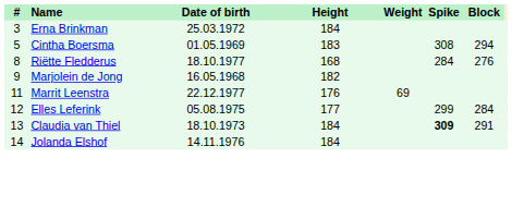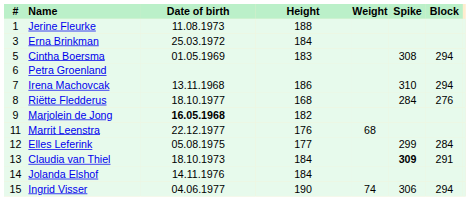 <table border=0 cellpadding=2 cellspacing=0  |- bgcolor=#FFECCE style="text-align:center; font-size:90%;" width=100%>
 <tr bgcolor=#BBF0C9>
 <th width=5%>#</th>
 <th width=25% align=left>Name</th>
 <th width=25%>Date of birth</th>
 <th width=21%>Height</th>
 <th width=8%>Weight</th>
 <th width=8%>Spike</th>
 <th width=8%>Block</th>
+</tr>
+<tr bgcolor=#E7FAEC>
+<td>1</td>
+<td align=left><a href='#'>Jerine Fleurke</a></td>
+<td>11.08.1973</td>
+<td>188</td>
+<td></td>
+<td></td>
+<td></td>
+<td></td>
 </tr>
 <tr bgcolor=#E7FAEC>
 <td>3</td>
 <td align=left><a href='#'>Erna Brinkman</a></td>
 <td>25.03.1972</td>
 <td>184</td>
 <td></td>
 <td></td>
 <td></td>
 <td></td>
 </tr>
 <tr bgcolor=#E7FAEC>
 <td>5</td>
 <td align=left><a href='#'>Cintha Boersma</a></td>
 <td>01.05.1969</td>
 <td>183</td>
 <td></td>
 <td>308</td>
 <td>294</td>
 <td></td>
 </tr>
 <tr bgcolor=#E7FAEC>
+<td>6</td>
+<td align=left><a href='#'>Petra Groenland</a></td>
+<td></td>
+<td></td>
+<td></td>
+<td></td>
+<td></td>
+<td></td>
+</tr>
+<tr bgcolor=#E7FAEC>
+<td>7</td>
+<td align=left><a href='#'>Irena Machovcak</a></td>
+<td>13.11.1968</td>
+<td>186</td>
+<td></td>
+<td>310</td>
+<td>294</td>
+<td></td>
+</tr>
+<tr bgcolor=#E7FAEC>
 <td>8</td>
 <td align=left><a href='#'>Riëtte Fledderus</a></td>
 <td>18.10.1977</td>
 <td>168</td>
 <td></td>
 <td>284</td>
 <td>276</td>
 <td></td>
 </tr>
 <tr bgcolor=#E7FAEC>
 <td>9</td>
 <td align=left><a href='#'>Marjolein de Jong</a></td>
-<td>16.05.1968</td>
+<td><strong>16.05.1968</strong></td>
 <td>182</td>
 <td></td>
 <td></td>
 <td></td>
 <td></td>
 </tr>
 <tr bgcolor=#E7FAEC>
 <td>11</td>
 <td align=left><a href='#'>Marrit Leenstra</a></td>
 <td>22.12.1977</td>
 <td>176</td>
-<td>69</td>
+<td>68</td>
 <td></td>
 <td></td>
 <td></td>
 </tr>
 <tr bgcolor=#E7FAEC>
 <td>12</td>
 <td align=left><a href='#'>Elles Leferink</a></td>
 <td>05.08.1975</td>
 <td>177</td>
 <td></td>
 <td>299</td>
 <td>284</td>
 <td></td>
 </tr>
 <tr bgcolor=#E7FAEC>
 <td>13</td>
 <td align=left><a href='#'>Claudia van Thiel</a></td>
 <td>18.10.1973</td>
 <td>184</td>
 <td></td>
 <td><strong>309</strong></td>
 <td>291</td>
 <td></td>
 </tr>
 <tr bgcolor=#E7FAEC>
 <td>14</td>
 <td align=left><a href='#'>Jolanda Elshof</a></td>
 <td>14.11.1976</td>
 <td>184</td>
 <td></td>
 <td></td>
 <td></td>
 <td></td>
 </tr>
+<tr bgcolor=#E7FAEC>
+<td>15</td>
+<td align=left><a href='#'>Ingrid Visser</a></td>
+<td>04.06.1977</td>
+<td>190</td>
+<td>74</td>
+<td>306</td>
+<td>294</td>
+<td></td>
+</tr>
 </table>
